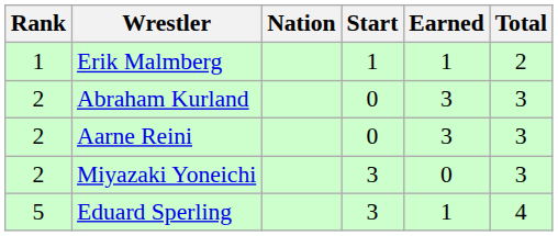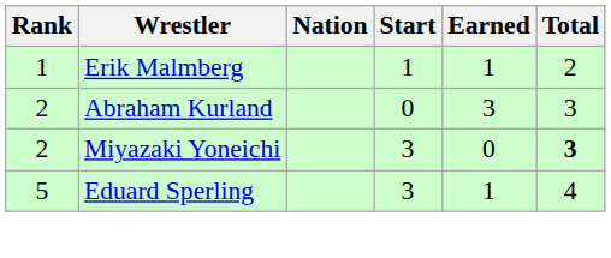 <table class="wikitable sortable" style="text-align:center;">
 <tr>
 <th>Rank</th>
 <th>Wrestler</th>
 <th>Nation</th>
 <th>Start</th>
 <th>Earned</th>
 <th>Total</th>
 </tr>
 <tr style="background:#cfc;">
 <td>1</td>
 <td align=left><a href='#'>Erik Malmberg</a></td>
 <td align=left></td>
 <td>1</td>
 <td>1</td>
 <td>2</td>
 </tr>
 <tr style="background:#cfc;">
 <td>2</td>
 <td align=left><a href='#'>Abraham Kurland</a></td>
 <td align=left></td>
 <td>0</td>
 <td>3</td>
 <td>3</td>
 </tr>
 <tr style="background:#cfc;">
 <td>2</td>
-<td align=left><a href='#'>Aarne Reini</a></td>
-<td align=left></td>
-<td>0</td>
-<td>3</td>
-<td>3</td>
-</tr>
-<tr style="background:#cfc;">
-<td>2</td>
 <td align=left><a href='#'>Miyazaki Yoneichi</a></td>
 <td align=left></td>
 <td>3</td>
 <td>0</td>
-<td>3</td>
+<td><strong>3</strong></td>
 </tr>
 <tr style="background:#cfc;">
 <td>5</td>
 <td align=left><a href='#'>Eduard Sperling</a></td>
 <td align=left></td>
 <td>3</td>
 <td>1</td>
 <td>4</td>
 </tr>
 </table>
